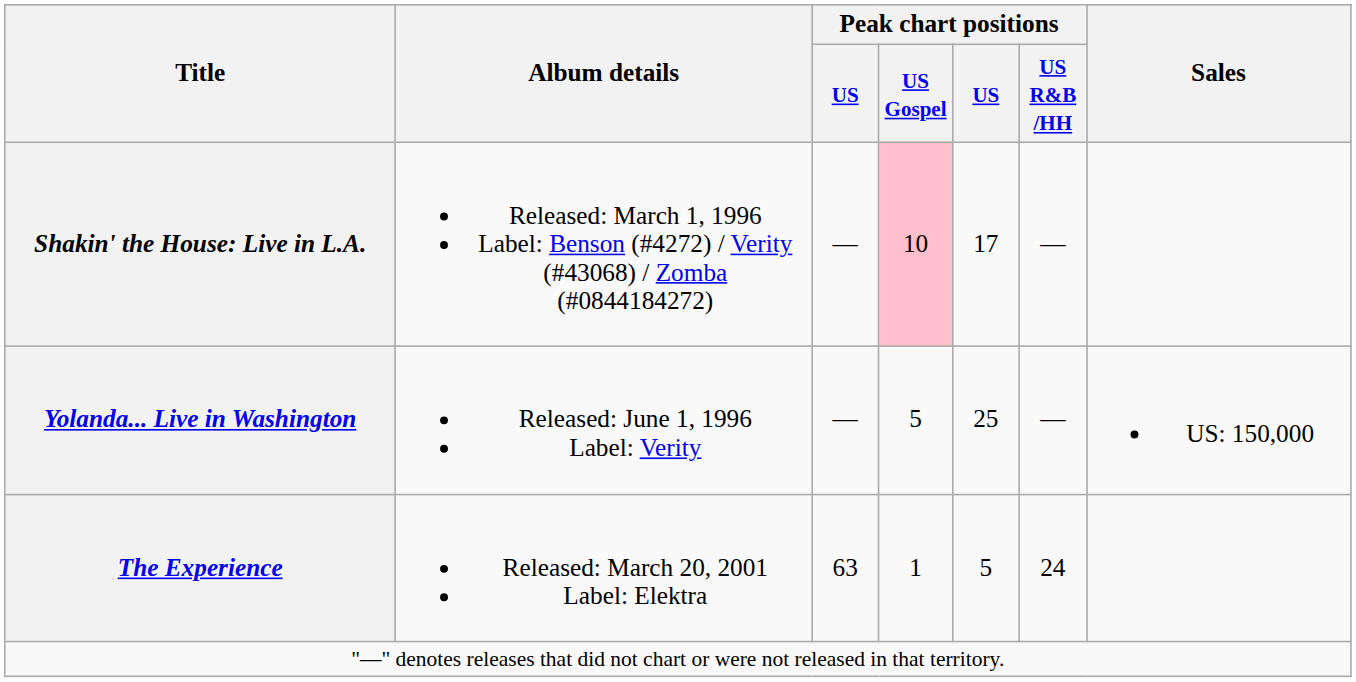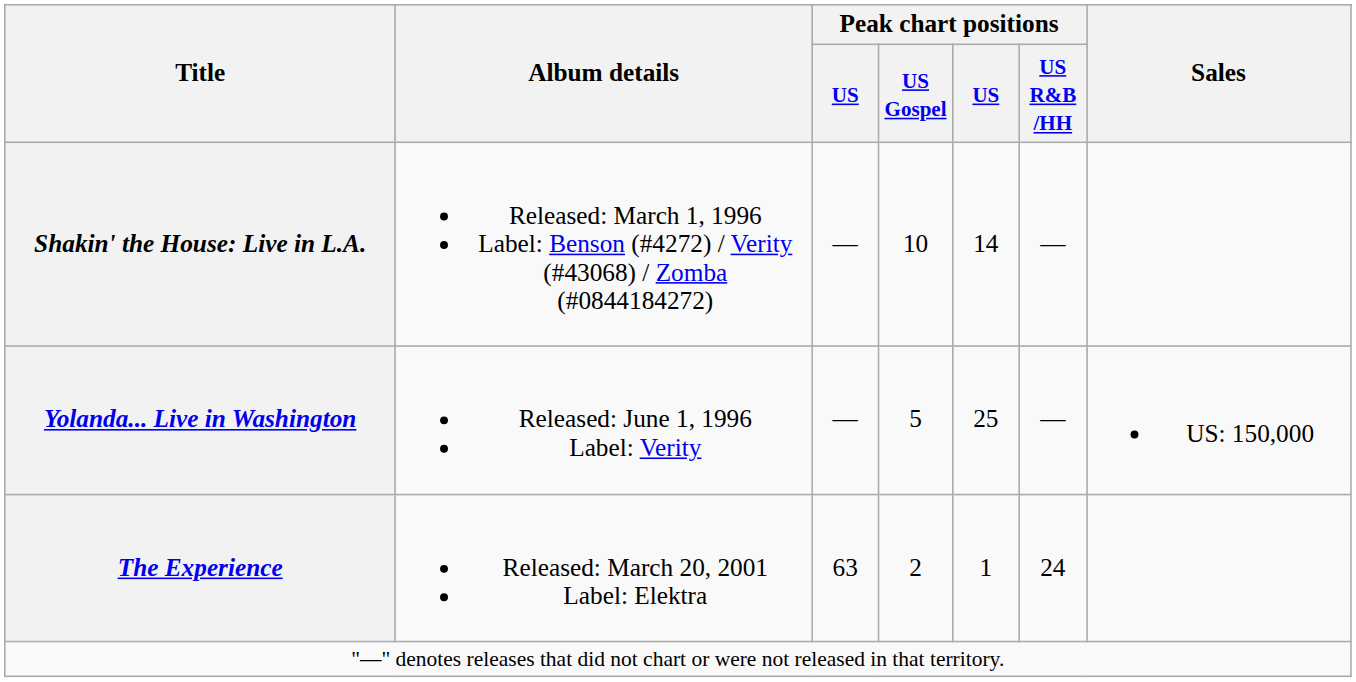 <table class="wikitable plainrowheaders" style="text-align:center;" border="1">
 <tr>
 <th scope="col" rowspan="2" style="width:15em;">Title</th>
 <th scope="col" rowspan="2" style="width:16em;">Album details</th>
 <th scope="col" colspan="4">Peak chart positions</th>
 <th scope="col" rowspan="2" style="width:10em;">Sales</th>
 </tr>
 <tr>
 <th style="width:35px;"><small><a href='#'>US</a></small><br></th>
 <th style="width:35px;"><small><a href='#'>US Gospel</a></small><br></th>
 <th style="width:35px;"><small><a href='#'>US </a></small><br></th>
 <th style="width:35px;"><small><a href='#'>US<br>R&B<br>/HH</a></small><br></th>
 </tr>
 <tr>
 <th scope="row"><em>Shakin' the House: Live in L.A.</em><br></th>
 <td><br><ul><li>Released: March 1, 1996</li><li>Label: <a href='#'>Benson</a> (#4272) / <a href='#'>Verity</a> (#43068) / <a href='#'>Zomba</a> (#0844184272)</li></ul></td>
 <td style="text-align:center;">—</td>
-<td style="background: pink; text-align:center;">10</td>
-<td style="text-align:center;">17</td>
+<td style="text-align:center;">10</td>
+<td style="text-align:center;">14</td>
 <td style="text-align:center;">—</td>
 <td></td>
 </tr>
 <tr>
 <th scope="row"><em><a href='#'>Yolanda... Live in Washington</a></em></th>
 <td><br><ul><li>Released: June 1, 1996</li><li>Label: <a href='#'>Verity</a></li></ul></td>
 <td style="text-align:center;">—</td>
 <td style="text-align:center;">5</td>
 <td style="text-align:center;">25</td>
 <td style="text-align:center;">—</td>
 <td><br><ul><li>US: 150,000</li></ul></td>
 </tr>
 <tr>
 <th scope="row"><em><a href='#'>The Experience</a></em></th>
 <td><br><ul><li>Released: March 20, 2001</li><li>Label: Elektra</li></ul></td>
 <td style="text-align:center;">63</td>
+<td style="text-align:center;">2</td>
 <td style="text-align:center;">1</td>
-<td style="text-align:center;">5</td>
 <td style="text-align:center;">24</td>
 <td></td>
 </tr>
 <tr>
 <td colspan="9" style="text-align:center; font-size:85%">"—" denotes releases that did not chart or were not released in that territory.</td>
 </tr>
 </table>
